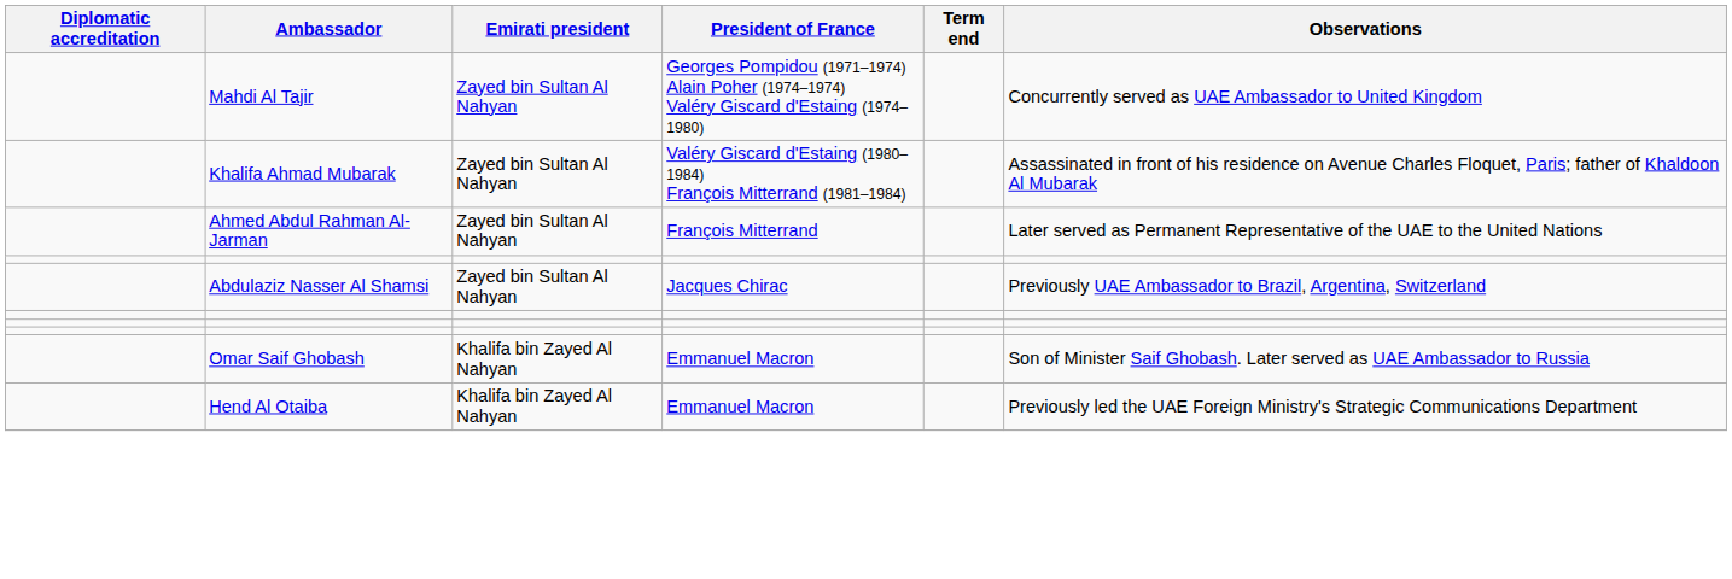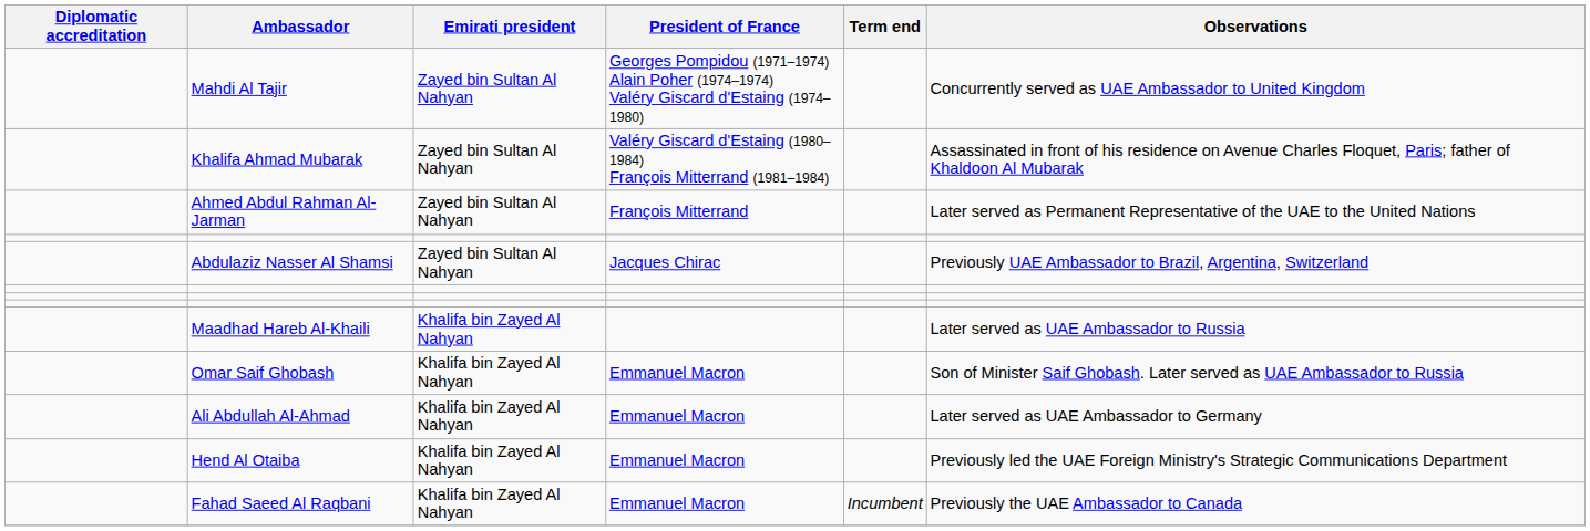 <table class="wikitable sortable">
 <tr>
 <th><a href='#'>Diplomatic accreditation</a></th>
 <th><a href='#'>Ambassador</a></th>
 <th><a href='#'>Emirati president</a></th>
 <th><a href='#'>President of France</a></th>
 <th>Term end</th>
 <th>Observations</th>
 </tr>
 <tr>
 <td></td>
 <td><a href='#'>Mahdi Al Tajir</a></td>
 <td><a href='#'>Zayed bin Sultan Al Nahyan</a></td>
 <td><a href='#'>Georges Pompidou</a> <small>(1971–1974)</small><br><a href='#'>Alain Poher</a> <small>(1974–1974)</small><br><a href='#'>Valéry Giscard d'Estaing</a> <small>(1974–1980)</small></td>
 <td></td>
 <td>Concurrently served as <a href='#'>UAE Ambassador to United Kingdom</a></td>
 </tr>
 <tr>
 <td></td>
 <td><a href='#'>Khalifa Ahmad Mubarak</a></td>
 <td>Zayed bin Sultan Al Nahyan</td>
 <td><a href='#'>Valéry Giscard d'Estaing</a> <small>(1980–1984)</small><br><a href='#'>François Mitterrand</a> <small>(1981–1984)</small></td>
 <td></td>
 <td>Assassinated in front of his residence on Avenue Charles Floquet, <a href='#'>Paris</a>; father of <a href='#'>Khaldoon Al Mubarak</a></td>
 </tr>
 <tr>
 <td></td>
 <td><a href='#'>Ahmed Abdul Rahman Al-Jarman</a></td>
 <td>Zayed bin Sultan Al Nahyan</td>
 <td><a href='#'>François Mitterrand</a></td>
 <td></td>
 <td>Later served as Permanent Representative of the UAE to the United Nations</td>
 </tr>
 <tr>
 <td></td>
 <td></td>
 <td></td>
 <td></td>
 <td></td>
 <td></td>
 </tr>
 <tr>
 <td></td>
 <td><a href='#'>Abdulaziz Nasser Al Shamsi</a></td>
 <td>Zayed bin Sultan Al Nahyan</td>
 <td><a href='#'>Jacques Chirac</a></td>
 <td></td>
 <td>Previously <a href='#'>UAE Ambassador to Brazil</a>, <a href='#'>Argentina</a>, <a href='#'>Switzerland</a></td>
 </tr>
 <tr>
 <td></td>
 <td></td>
 <td></td>
 <td></td>
 <td></td>
 <td></td>
 </tr>
 <tr>
 <td></td>
 <td></td>
 <td></td>
 <td></td>
 <td></td>
 <td></td>
 </tr>
 <tr>
 <td></td>
 <td></td>
 <td></td>
 <td></td>
 <td></td>
 <td></td>
 </tr>
 <tr>
 <td></td>
+<td><a href='#'>Maadhad Hareb Al-Khaili</a></td>
+<td><a href='#'>Khalifa bin Zayed Al Nahyan</a></td>
+<td></td>
+<td></td>
+<td>Later served as <a href='#'>UAE Ambassador to Russia</a></td>
+</tr>
+<tr>
+<td></td>
 <td><a href='#'>Omar Saif Ghobash</a></td>
 <td>Khalifa bin Zayed Al Nahyan</td>
 <td><a href='#'>Emmanuel Macron</a></td>
 <td></td>
 <td>Son of Minister <a href='#'>Saif Ghobash</a>. Later served as <a href='#'>UAE Ambassador to Russia</a></td>
+</tr>
+<tr>
+<td></td>
+<td><a href='#'>Ali Abdullah Al-Ahmad</a></td>
+<td>Khalifa bin Zayed Al Nahyan</td>
+<td><a href='#'>Emmanuel Macron</a></td>
+<td></td>
+<td>Later served as UAE Ambassador to Germany</td>
 </tr>
 <tr>
 <td></td>
 <td><a href='#'>Hend Al Otaiba</a></td>
 <td>Khalifa bin Zayed Al Nahyan</td>
 <td><a href='#'>Emmanuel Macron</a></td>
 <td></td>
 <td>Previously led the UAE Foreign Ministry's Strategic Communications Department</td>
 </tr>
 <tr>
+<td></td>
+<td><a href='#'>Fahad Saeed Al Raqbani</a></td>
+<td>Khalifa bin Zayed Al Nahyan</td>
+<td><a href='#'>Emmanuel Macron</a></td>
+<td><em>Incumbent</em></td>
+<td>Previously the UAE <a href='#'>Ambassador to Canada</a></td>
+</tr>
+<tr>
 </tr>
 </table>
